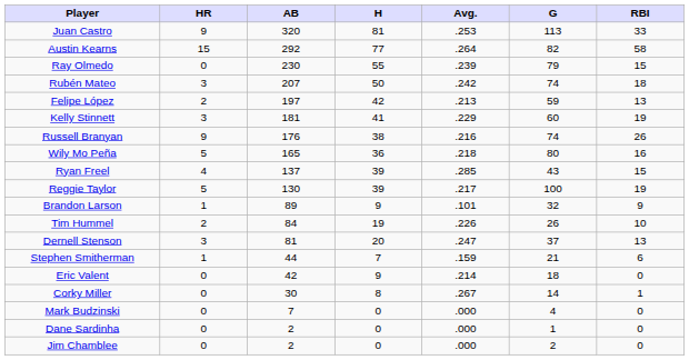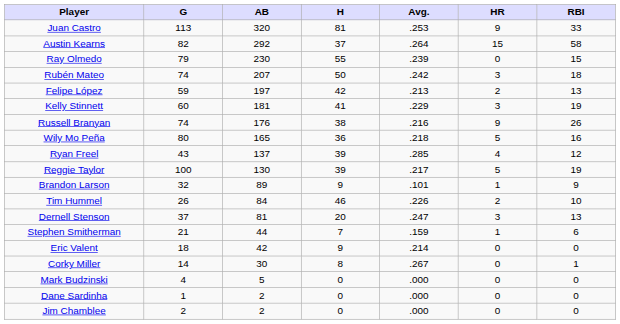 <table class="wikitable sortable">
 <tr>
 <th style="background:#ddf; width:16%;">Player</th>
-<th style="background:#ddf; width:9%;">HR</th>
+<th style="background:#ddf; width:9%;">G</th>
 <th style="background:#ddf; width:9%;">AB</th>
 <th style="background:#ddf; width:9%;">H</th>
 <th style="background:#ddf; width:9%;">Avg.</th>
-<th style="background:#ddf; width:9%;">G</th>
+<th style="background:#ddf; width:9%;">HR</th>
 <th style="background:#ddf; width:9%;">RBI</th>
 </tr>
 <tr align=center>
 <td><a href='#'>Juan Castro</a></td>
-<td>9</td>
+<td>113</td>
 <td>320</td>
 <td>81</td>
 <td>.253</td>
-<td>113</td>
+<td>9</td>
 <td>33</td>
 </tr>
 <tr align=center>
 <td><a href='#'>Austin Kearns</a></td>
+<td>82</td>
+<td>292</td>
+<td>37</td>
+<td>.264</td>
 <td>15</td>
-<td>292</td>
-<td>77</td>
-<td>.264</td>
-<td>82</td>
 <td>58</td>
 </tr>
 <tr align=center>
 <td><a href='#'>Ray Olmedo</a></td>
-<td>0</td>
+<td>79</td>
 <td>230</td>
 <td>55</td>
 <td>.239</td>
-<td>79</td>
+<td>0</td>
 <td>15</td>
 </tr>
 <tr align=center>
 <td><a href='#'>Rubén Mateo</a></td>
-<td>3</td>
+<td>74</td>
 <td>207</td>
 <td>50</td>
 <td>.242</td>
-<td>74</td>
+<td>3</td>
 <td>18</td>
 </tr>
 <tr align=center>
 <td><a href='#'>Felipe López</a></td>
-<td>2</td>
+<td>59</td>
 <td>197</td>
 <td>42</td>
 <td>.213</td>
-<td>59</td>
+<td>2</td>
 <td>13</td>
 </tr>
 <tr align=center>
 <td><a href='#'>Kelly Stinnett</a></td>
-<td>3</td>
+<td>60</td>
 <td>181</td>
 <td>41</td>
 <td>.229</td>
-<td>60</td>
+<td>3</td>
 <td>19</td>
 </tr>
 <tr align=center>
 <td><a href='#'>Russell Branyan</a></td>
-<td>9</td>
+<td>74</td>
 <td>176</td>
 <td>38</td>
 <td>.216</td>
-<td>74</td>
+<td>9</td>
 <td>26</td>
 </tr>
 <tr align=center>
 <td><a href='#'>Wily Mo Peña</a></td>
-<td>5</td>
+<td>80</td>
 <td>165</td>
 <td>36</td>
 <td>.218</td>
-<td>80</td>
+<td>5</td>
 <td>16</td>
 </tr>
 <tr align=center>
 <td><a href='#'>Ryan Freel</a></td>
-<td>4</td>
+<td>43</td>
 <td>137</td>
 <td>39</td>
 <td>.285</td>
-<td>43</td>
-<td>15</td>
+<td>4</td>
+<td>12</td>
 </tr>
 <tr align=center>
 <td><a href='#'>Reggie Taylor</a></td>
-<td>5</td>
+<td>100</td>
 <td>130</td>
 <td>39</td>
 <td>.217</td>
-<td>100</td>
+<td>5</td>
 <td>19</td>
 </tr>
 <tr align=center>
 <td><a href='#'>Brandon Larson</a></td>
-<td>1</td>
+<td>32</td>
 <td>89</td>
 <td>9</td>
 <td>.101</td>
-<td>32</td>
+<td>1</td>
 <td>9</td>
 </tr>
 <tr align=center>
 <td><a href='#'>Tim Hummel</a></td>
+<td>26</td>
+<td>84</td>
+<td>46</td>
+<td>.226</td>
 <td>2</td>
-<td>84</td>
-<td>19</td>
-<td>.226</td>
-<td>26</td>
 <td>10</td>
 </tr>
 <tr align=center>
 <td><a href='#'>Dernell Stenson</a></td>
-<td>3</td>
+<td>37</td>
 <td>81</td>
 <td>20</td>
 <td>.247</td>
-<td>37</td>
+<td>3</td>
 <td>13</td>
 </tr>
 <tr align=center>
 <td><a href='#'>Stephen Smitherman</a></td>
-<td>1</td>
+<td>21</td>
 <td>44</td>
 <td>7</td>
 <td>.159</td>
-<td>21</td>
+<td>1</td>
 <td>6</td>
 </tr>
 <tr align=center>
 <td><a href='#'>Eric Valent</a></td>
-<td>0</td>
+<td>18</td>
 <td>42</td>
 <td>9</td>
 <td>.214</td>
-<td>18</td>
+<td>0</td>
 <td>0</td>
 </tr>
 <tr align=center>
 <td><a href='#'>Corky Miller</a></td>
-<td>0</td>
+<td>14</td>
 <td>30</td>
 <td>8</td>
 <td>.267</td>
-<td>14</td>
+<td>0</td>
 <td>1</td>
 </tr>
 <tr align=center>
 <td><a href='#'>Mark Budzinski</a></td>
-<td>0</td>
-<td>7</td>
+<td>4</td>
+<td>5</td>
 <td>0</td>
 <td>.000</td>
-<td>4</td>
+<td>0</td>
 <td>0</td>
 </tr>
 <tr align=center>
 <td><a href='#'>Dane Sardinha</a></td>
-<td>0</td>
+<td>1</td>
 <td>2</td>
 <td>0</td>
 <td>.000</td>
-<td>1</td>
+<td>0</td>
 <td>0</td>
 </tr>
 <tr align=center>
 <td><a href='#'>Jim Chamblee</a></td>
-<td>0</td>
+<td>2</td>
 <td>2</td>
 <td>0</td>
 <td>.000</td>
-<td>2</td>
+<td>0</td>
 <td>0</td>
 </tr>
 </table>
